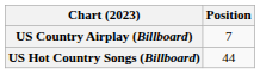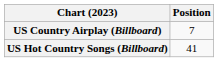 <table class="wikitable sortable plainrowheaders" style="text-align:center">
 <tr>
 <th scope="col">Chart (2023)</th>
 <th scope="col">Position</th>
 </tr>
 <tr>
 <th scope="row">US Country Airplay (<em>Billboard</em>)</th>
 <td>7</td>
 </tr>
 <tr>
 <th scope="row">US Hot Country Songs (<em>Billboard</em>)</th>
-<td>44</td>
+<td>41</td>
 </tr>
 </table>
